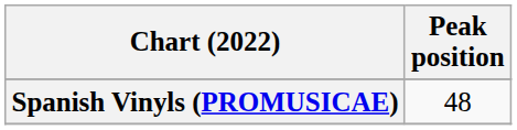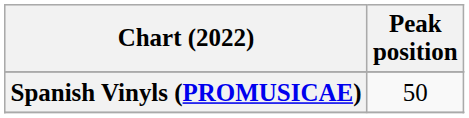 <table class="wikitable sortable plainrowheaders" style="text-align:center">
 <tr>
 <th scope="col">Chart (2022)</th>
 <th scope="col">Peak<br>position</th>
 </tr>
 <tr>
 </tr>
 <tr>
 </tr>
 <tr>
 </tr>
 <tr>
 <th scope="row">Spanish Vinyls (<a href='#'>PROMUSICAE</a>)</th>
-<td>48</td>
+<td>50</td>
 </tr>
 <tr>
 </tr>
 <tr>
 </tr>
 </table>
